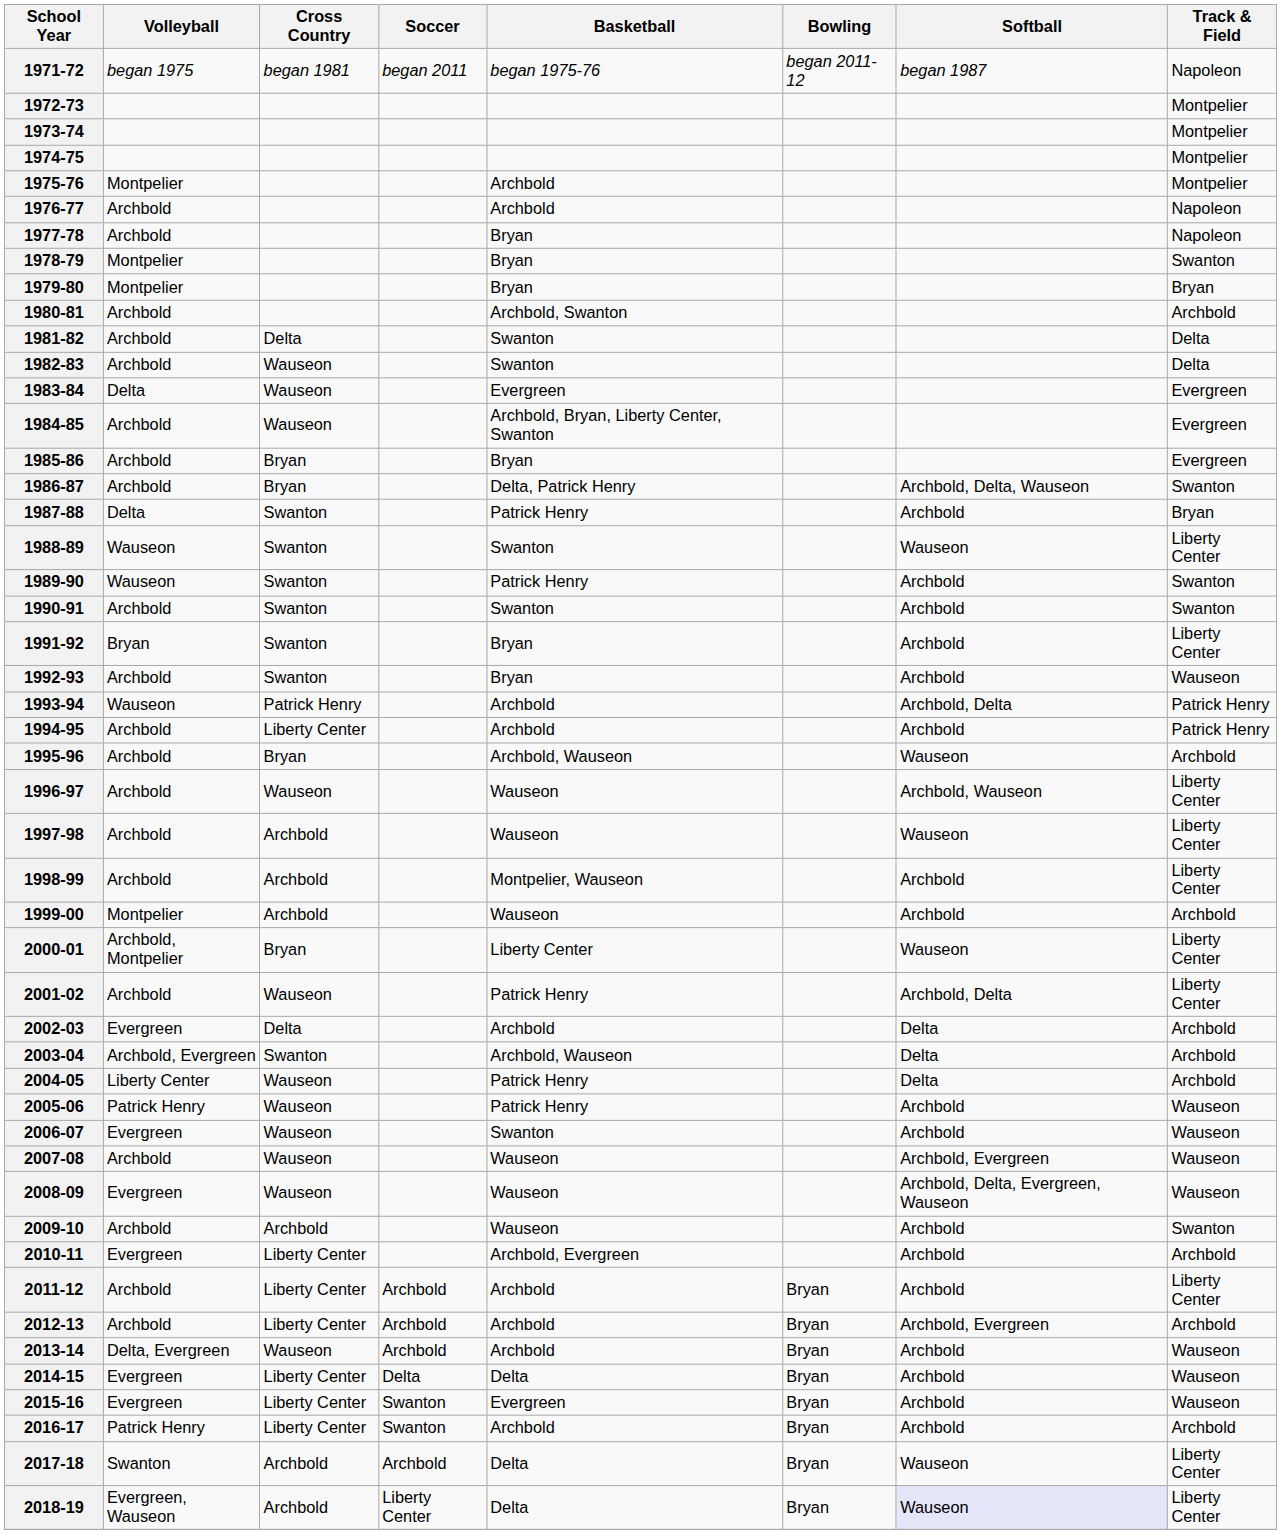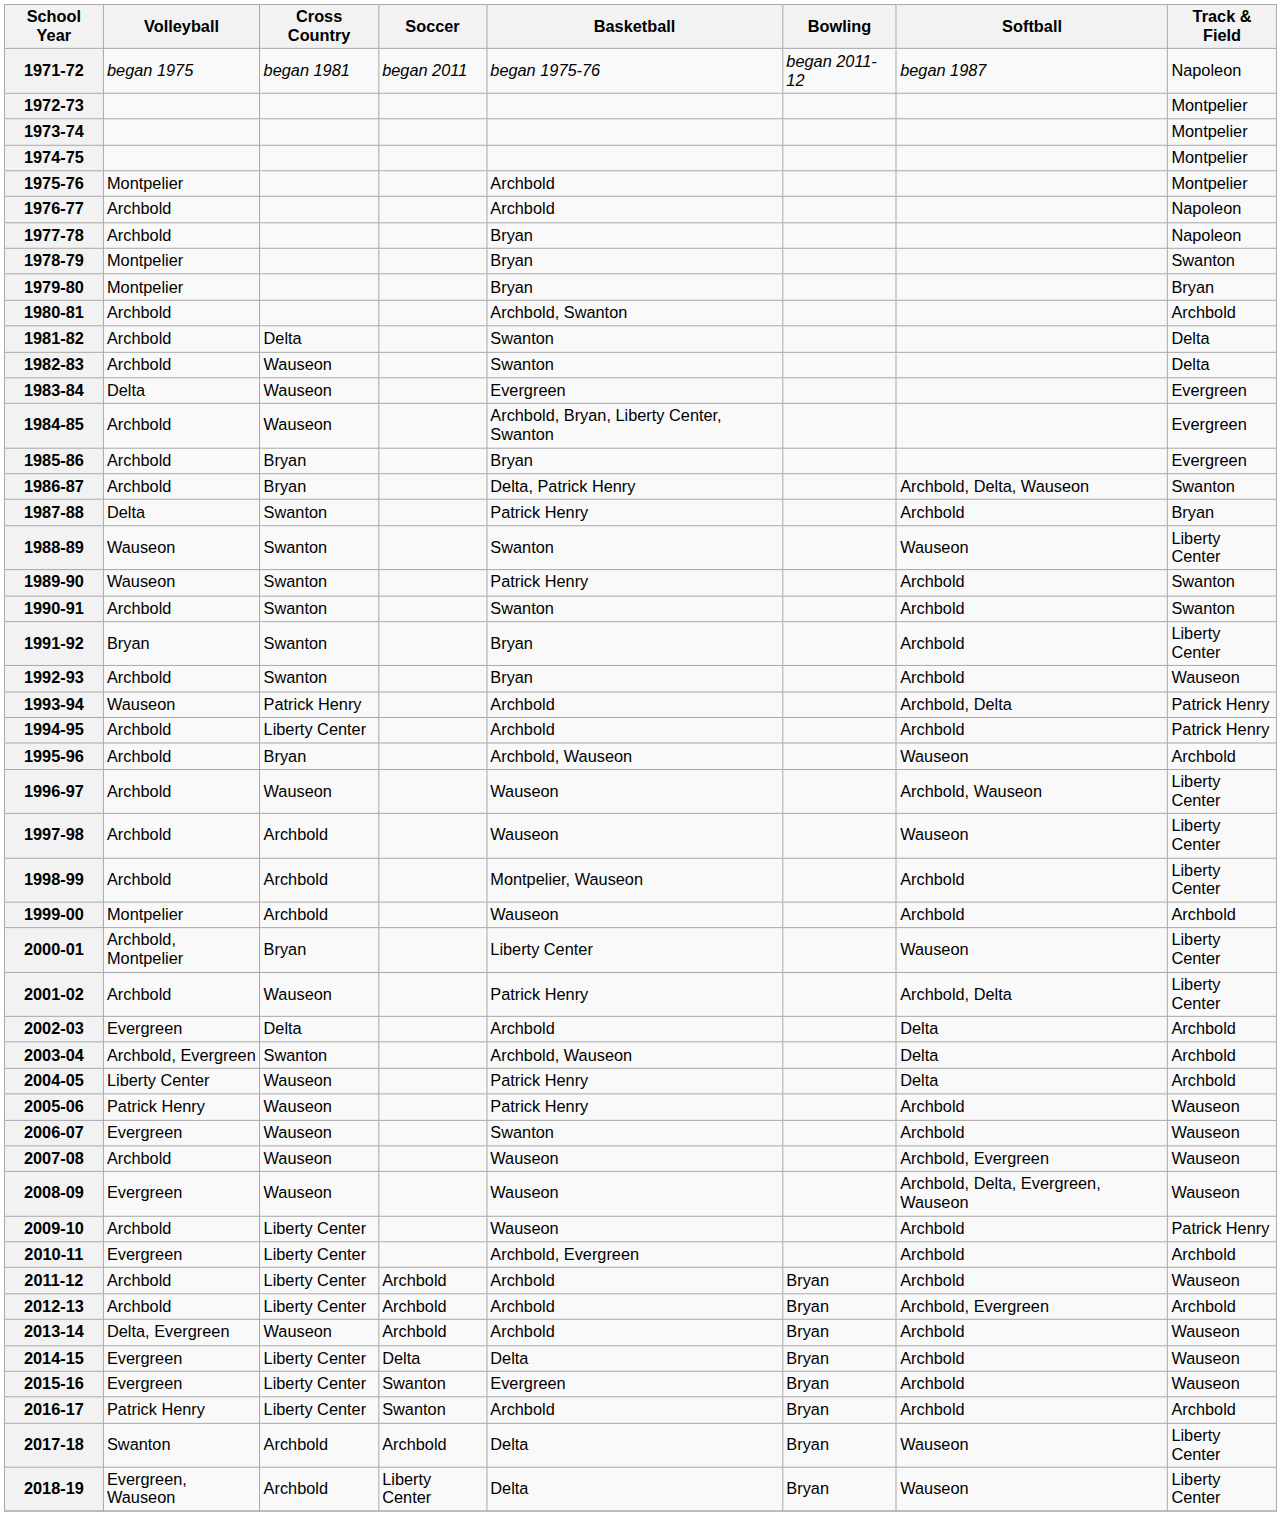 <table class="wikitable">
 <tr>
 <th>School Year</th>
 <th>Volleyball</th>
 <th>Cross Country</th>
 <th>Soccer</th>
 <th>Basketball</th>
 <th>Bowling</th>
 <th>Softball</th>
 <th>Track & Field</th>
 </tr>
 <tr align="left">
 <th>1971-72</th>
 <td><em>began 1975</em></td>
 <td><em>began 1981</em></td>
 <td><em>began 2011</em></td>
 <td><em>began 1975-76</em></td>
 <td><em>began 2011-12</em></td>
 <td><em>began 1987</em></td>
 <td>Napoleon</td>
 </tr>
 <tr align="left">
 <th>1972-73</th>
 <td></td>
 <td></td>
 <td></td>
 <td></td>
 <td></td>
 <td></td>
 <td>Montpelier</td>
 </tr>
 <tr align="left">
 <th>1973-74</th>
 <td></td>
 <td></td>
 <td></td>
 <td></td>
 <td></td>
 <td></td>
 <td>Montpelier</td>
 </tr>
 <tr align="left">
 <th>1974-75</th>
 <td></td>
 <td></td>
 <td></td>
 <td></td>
 <td></td>
 <td></td>
 <td>Montpelier</td>
 </tr>
 <tr align="left">
 <th>1975-76</th>
 <td>Montpelier</td>
 <td></td>
 <td></td>
 <td>Archbold</td>
 <td></td>
 <td></td>
 <td>Montpelier</td>
 </tr>
 <tr align="left">
 <th>1976-77</th>
 <td>Archbold</td>
 <td></td>
 <td></td>
 <td>Archbold</td>
 <td></td>
 <td></td>
 <td>Napoleon</td>
 </tr>
 <tr align="left">
 <th>1977-78</th>
 <td>Archbold</td>
 <td></td>
 <td></td>
 <td>Bryan</td>
 <td></td>
 <td></td>
 <td>Napoleon</td>
 </tr>
 <tr align="left">
 <th>1978-79</th>
 <td>Montpelier</td>
 <td></td>
 <td></td>
 <td>Bryan</td>
 <td></td>
 <td></td>
 <td>Swanton</td>
 </tr>
 <tr align="left">
 <th>1979-80</th>
 <td>Montpelier</td>
 <td></td>
 <td></td>
 <td>Bryan</td>
 <td></td>
 <td></td>
 <td>Bryan</td>
 </tr>
 <tr align="left">
 <th>1980-81</th>
 <td>Archbold</td>
 <td></td>
 <td></td>
 <td>Archbold, Swanton</td>
 <td></td>
 <td></td>
 <td>Archbold</td>
 </tr>
 <tr align="left">
 <th>1981-82</th>
 <td>Archbold</td>
 <td>Delta</td>
 <td></td>
 <td>Swanton</td>
 <td></td>
 <td></td>
 <td>Delta</td>
 </tr>
 <tr align="left">
 <th>1982-83</th>
 <td>Archbold</td>
 <td>Wauseon</td>
 <td></td>
 <td>Swanton</td>
 <td></td>
 <td></td>
 <td>Delta</td>
 </tr>
 <tr align="left">
 <th>1983-84</th>
 <td>Delta</td>
 <td>Wauseon</td>
 <td></td>
 <td>Evergreen</td>
 <td></td>
 <td></td>
 <td>Evergreen</td>
 </tr>
 <tr align="left">
 <th>1984-85</th>
 <td>Archbold</td>
 <td>Wauseon</td>
 <td></td>
 <td>Archbold, Bryan, Liberty Center, Swanton</td>
 <td></td>
 <td></td>
 <td>Evergreen</td>
 </tr>
 <tr align="left">
 <th>1985-86</th>
 <td>Archbold</td>
 <td>Bryan</td>
 <td></td>
 <td>Bryan</td>
 <td></td>
 <td></td>
 <td>Evergreen</td>
 </tr>
 <tr align="left">
 <th>1986-87</th>
 <td>Archbold</td>
 <td>Bryan</td>
 <td></td>
 <td>Delta, Patrick Henry</td>
 <td></td>
 <td>Archbold, Delta, Wauseon</td>
 <td>Swanton</td>
 </tr>
 <tr align="left">
 <th>1987-88</th>
 <td>Delta</td>
 <td>Swanton</td>
 <td></td>
 <td>Patrick Henry</td>
 <td></td>
 <td>Archbold</td>
 <td>Bryan</td>
 </tr>
 <tr align="left">
 <th>1988-89</th>
 <td>Wauseon</td>
 <td>Swanton</td>
 <td></td>
 <td>Swanton</td>
 <td></td>
 <td>Wauseon</td>
 <td>Liberty Center</td>
 </tr>
 <tr align="left">
 <th>1989-90</th>
 <td>Wauseon</td>
 <td>Swanton</td>
 <td></td>
 <td>Patrick Henry</td>
 <td></td>
 <td>Archbold</td>
 <td>Swanton</td>
 </tr>
 <tr align="left">
 <th>1990-91</th>
 <td>Archbold</td>
 <td>Swanton</td>
 <td></td>
 <td>Swanton</td>
 <td></td>
 <td>Archbold</td>
 <td>Swanton</td>
 </tr>
 <tr align="left">
 <th>1991-92</th>
 <td>Bryan</td>
 <td>Swanton</td>
 <td></td>
 <td>Bryan</td>
 <td></td>
 <td>Archbold</td>
 <td>Liberty Center</td>
 </tr>
 <tr align="left">
 <th>1992-93</th>
 <td>Archbold</td>
 <td>Swanton</td>
 <td></td>
 <td>Bryan</td>
 <td></td>
 <td>Archbold</td>
 <td>Wauseon</td>
 </tr>
 <tr align="left">
 <th>1993-94</th>
 <td>Wauseon</td>
 <td>Patrick Henry</td>
 <td></td>
 <td>Archbold</td>
 <td></td>
 <td>Archbold, Delta</td>
 <td>Patrick Henry</td>
 </tr>
 <tr align="left">
 <th>1994-95</th>
 <td>Archbold</td>
 <td>Liberty Center</td>
 <td></td>
 <td>Archbold</td>
 <td></td>
 <td>Archbold</td>
 <td>Patrick Henry</td>
 </tr>
 <tr align="left">
 <th>1995-96</th>
 <td>Archbold</td>
 <td>Bryan</td>
 <td></td>
 <td>Archbold, Wauseon</td>
 <td></td>
 <td>Wauseon</td>
 <td>Archbold</td>
 </tr>
 <tr align="left">
 <th>1996-97</th>
 <td>Archbold</td>
 <td>Wauseon</td>
 <td></td>
 <td>Wauseon</td>
 <td></td>
 <td>Archbold, Wauseon</td>
 <td>Liberty Center</td>
 </tr>
 <tr align="left">
 <th>1997-98</th>
 <td>Archbold</td>
 <td>Archbold</td>
 <td></td>
 <td>Wauseon</td>
 <td></td>
 <td>Wauseon</td>
 <td>Liberty Center</td>
 </tr>
 <tr align="left">
 <th>1998-99</th>
 <td>Archbold</td>
 <td>Archbold</td>
 <td></td>
 <td>Montpelier, Wauseon</td>
 <td></td>
 <td>Archbold</td>
 <td>Liberty Center</td>
 </tr>
 <tr align="left">
 <th>1999-00</th>
 <td>Montpelier</td>
 <td>Archbold</td>
 <td></td>
 <td>Wauseon</td>
 <td></td>
 <td>Archbold</td>
 <td>Archbold</td>
 </tr>
 <tr align="left">
 <th>2000-01</th>
 <td>Archbold, Montpelier</td>
 <td>Bryan</td>
 <td></td>
 <td>Liberty Center</td>
 <td></td>
 <td>Wauseon</td>
 <td>Liberty Center</td>
 </tr>
 <tr align="left">
 <th>2001-02</th>
 <td>Archbold</td>
 <td>Wauseon</td>
 <td></td>
 <td>Patrick Henry</td>
 <td></td>
 <td>Archbold, Delta</td>
 <td>Liberty Center</td>
 </tr>
 <tr align="left">
 <th>2002-03</th>
 <td>Evergreen</td>
 <td>Delta</td>
 <td></td>
 <td>Archbold</td>
 <td></td>
 <td>Delta</td>
 <td>Archbold</td>
 </tr>
 <tr align="left">
 <th>2003-04</th>
 <td>Archbold, Evergreen</td>
 <td>Swanton</td>
 <td></td>
 <td>Archbold, Wauseon</td>
 <td></td>
 <td>Delta</td>
 <td>Archbold</td>
 </tr>
 <tr align="left">
 <th>2004-05</th>
 <td>Liberty Center</td>
 <td>Wauseon</td>
 <td></td>
 <td>Patrick Henry</td>
 <td></td>
 <td>Delta</td>
 <td>Archbold</td>
 </tr>
 <tr align="left">
 <th>2005-06</th>
 <td>Patrick Henry</td>
 <td>Wauseon</td>
 <td></td>
 <td>Patrick Henry</td>
 <td></td>
 <td>Archbold</td>
 <td>Wauseon</td>
 </tr>
 <tr align="left">
 <th>2006-07</th>
 <td>Evergreen</td>
 <td>Wauseon</td>
 <td></td>
 <td>Swanton</td>
 <td></td>
 <td>Archbold</td>
 <td>Wauseon</td>
 </tr>
 <tr align="left">
 <th>2007-08</th>
 <td>Archbold</td>
 <td>Wauseon</td>
 <td></td>
 <td>Wauseon</td>
 <td></td>
 <td>Archbold, Evergreen</td>
 <td>Wauseon</td>
 </tr>
 <tr align="left">
 <th>2008-09</th>
 <td>Evergreen</td>
 <td>Wauseon</td>
 <td></td>
 <td>Wauseon</td>
 <td></td>
 <td>Archbold, Delta, Evergreen, Wauseon</td>
 <td>Wauseon</td>
 </tr>
 <tr align="left">
 <th>2009-10</th>
 <td>Archbold</td>
-<td>Archbold</td>
+<td>Liberty Center</td>
 <td></td>
 <td>Wauseon</td>
 <td></td>
 <td>Archbold</td>
-<td>Swanton</td>
+<td>Patrick Henry</td>
 </tr>
 <tr align="left">
 <th>2010-11</th>
 <td>Evergreen</td>
 <td>Liberty Center</td>
 <td></td>
 <td>Archbold, Evergreen</td>
 <td></td>
 <td>Archbold</td>
 <td>Archbold</td>
 </tr>
 <tr align="left">
 <th>2011-12</th>
 <td>Archbold</td>
 <td>Liberty Center</td>
 <td>Archbold</td>
 <td>Archbold</td>
 <td>Bryan</td>
 <td>Archbold</td>
-<td>Liberty Center</td>
+<td>Wauseon</td>
 </tr>
 <tr align="left">
 <th>2012-13</th>
 <td>Archbold</td>
 <td>Liberty Center</td>
 <td>Archbold</td>
 <td>Archbold</td>
 <td>Bryan</td>
 <td>Archbold, Evergreen</td>
 <td>Archbold</td>
 </tr>
 <tr align="left">
 <th>2013-14</th>
 <td>Delta, Evergreen</td>
 <td>Wauseon</td>
 <td>Archbold</td>
 <td>Archbold</td>
 <td>Bryan</td>
 <td>Archbold</td>
 <td>Wauseon</td>
 </tr>
 <tr align="left">
 <th>2014-15</th>
 <td>Evergreen</td>
 <td>Liberty Center</td>
 <td>Delta</td>
 <td>Delta</td>
 <td>Bryan</td>
 <td>Archbold</td>
 <td>Wauseon</td>
 </tr>
 <tr align="left">
 <th>2015-16</th>
 <td>Evergreen</td>
 <td>Liberty Center</td>
 <td>Swanton</td>
 <td>Evergreen</td>
 <td>Bryan</td>
 <td>Archbold</td>
 <td>Wauseon</td>
 </tr>
 <tr align="left">
 <th>2016-17</th>
 <td>Patrick Henry</td>
 <td>Liberty Center</td>
 <td>Swanton</td>
 <td>Archbold</td>
 <td>Bryan</td>
 <td>Archbold</td>
 <td>Archbold</td>
 </tr>
 <tr align="left">
 <th>2017-18</th>
 <td>Swanton</td>
 <td>Archbold</td>
 <td>Archbold</td>
 <td>Delta</td>
 <td>Bryan</td>
 <td>Wauseon</td>
 <td>Liberty Center</td>
 </tr>
 <tr align="left">
 <th>2018-19</th>
 <td>Evergreen, Wauseon</td>
 <td>Archbold</td>
 <td>Liberty Center</td>
 <td>Delta</td>
 <td>Bryan</td>
-<td style="background: lavender;">Wauseon</td>
+<td>Wauseon</td>
 <td>Liberty Center</td>
 </tr>
 <tr align="left">
 </tr>
 </table>
